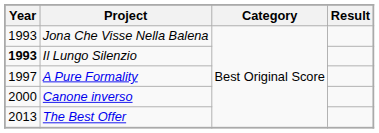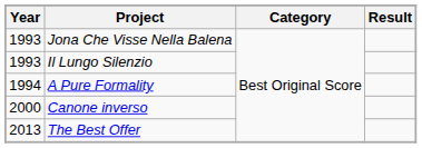 <table class="wikitable" style="border:2px #aaa solid; font-size:90%;">
 <tr style="background:#ccc; text-align:center;">
 <th>Year</th>
 <th>Project</th>
 <th>Category</th>
 <th>Result</th>
 </tr>
 <tr>
 <td>1993</td>
 <td><em>Jona Che Visse Nella Balena</em></td>
 <td rowspan=5>Best Original Score</td>
 <td></td>
 </tr>
 <tr>
-<td><strong>1993</strong></td>
+<td>1993</td>
 <td><em>Il Lungo Silenzio</em></td>
 <td></td>
 </tr>
 <tr>
-<td>1997</td>
+<td>1994</td>
 <td><em><a href='#'>A Pure Formality</a></em></td>
 <td></td>
 </tr>
 <tr>
 <td>2000</td>
 <td><em><a href='#'>Canone inverso</a></em></td>
 <td></td>
 </tr>
 <tr>
 <td>2013</td>
 <td><em><a href='#'>The Best Offer</a></em></td>
 <td></td>
 </tr>
 </table>
